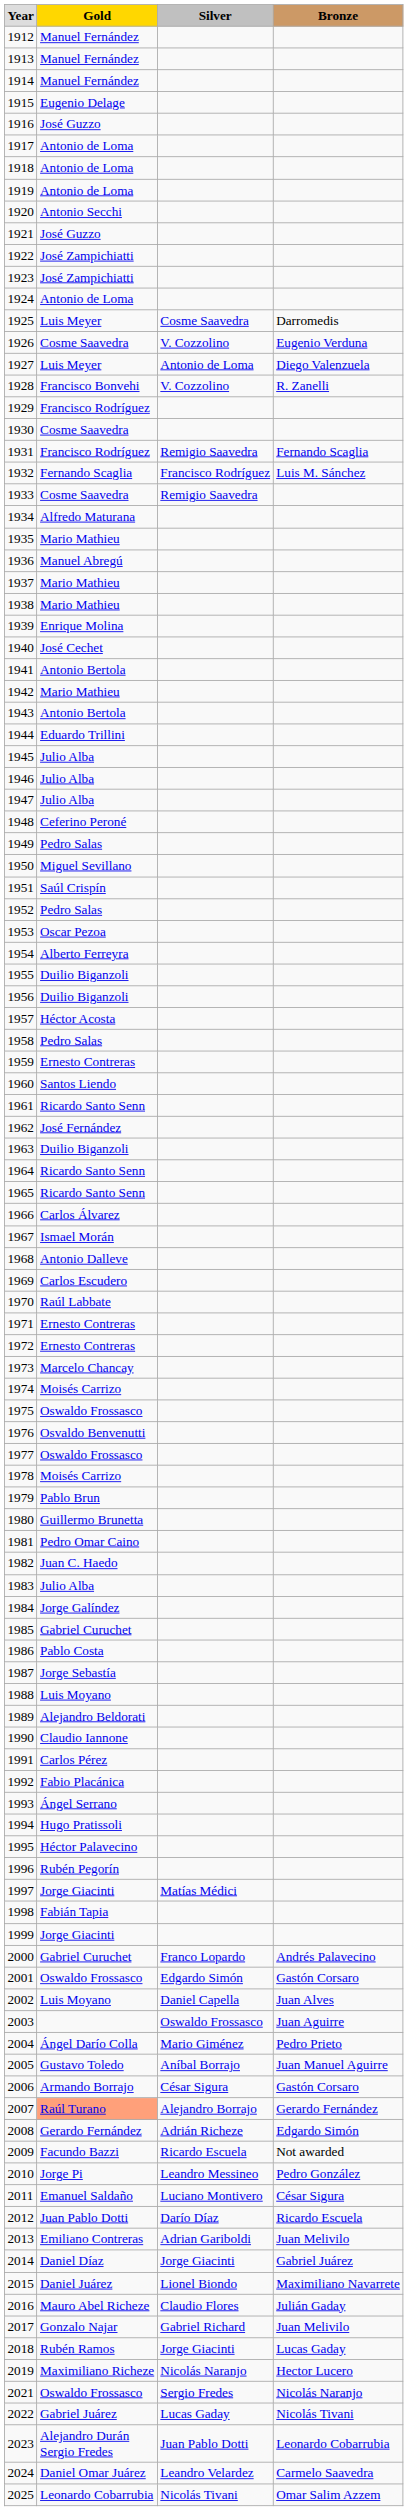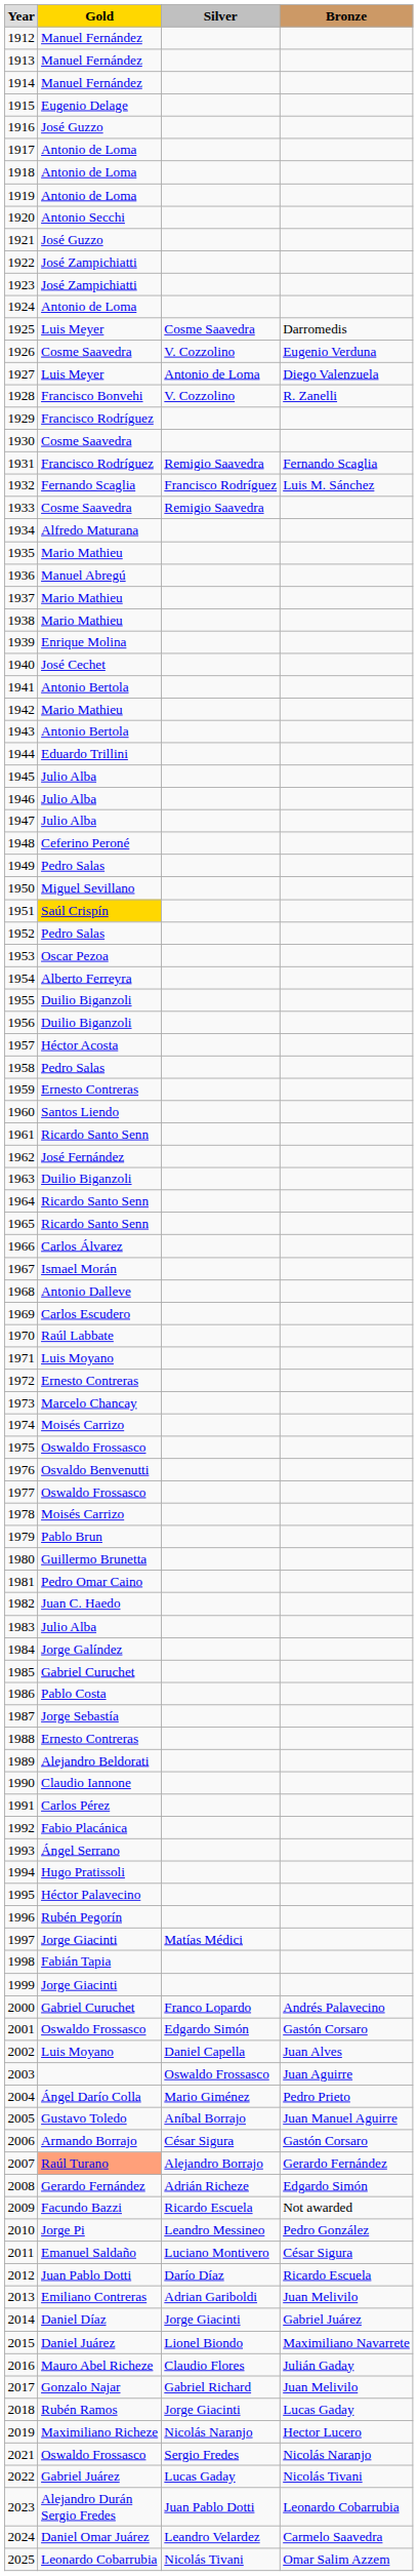 <table class="wikitable sortable alternance" style="font-size:95%">
 <tr>
 <td style="background:#DDDDDD; font-weight:bold; text-align:center;">Year</td>
 <td style="background:gold; font-weight:bold; text-align:center;">Gold</td>
 <td style="background:silver; font-weight:bold; text-align:center;">Silver</td>
 <td style="background:#cc9966; font-weight:bold; text-align:center;">Bronze</td>
 </tr>
 <tr>
 <td>1912</td>
 <td><a href='#'>Manuel Fernández</a></td>
 <td></td>
 <td></td>
 </tr>
 <tr>
 <td>1913</td>
 <td><a href='#'>Manuel Fernández</a></td>
 <td></td>
 <td></td>
 </tr>
 <tr>
 <td>1914</td>
 <td><a href='#'>Manuel Fernández</a></td>
 <td></td>
 <td></td>
 </tr>
 <tr>
 <td>1915</td>
 <td><a href='#'>Eugenio Delage</a></td>
 <td></td>
 <td></td>
 </tr>
 <tr>
 <td>1916</td>
 <td><a href='#'>José Guzzo</a></td>
 <td></td>
 <td></td>
 </tr>
 <tr>
 <td>1917</td>
 <td><a href='#'>Antonio de Loma</a></td>
 <td></td>
 <td></td>
 </tr>
 <tr>
 <td>1918</td>
 <td><a href='#'>Antonio de Loma</a></td>
 <td></td>
 <td></td>
 </tr>
 <tr>
 <td>1919</td>
 <td><a href='#'>Antonio de Loma</a></td>
 <td></td>
 <td></td>
 </tr>
 <tr>
 <td>1920</td>
 <td><a href='#'>Antonio Secchi</a></td>
 <td></td>
 <td></td>
 </tr>
 <tr>
 <td>1921</td>
 <td><a href='#'>José Guzzo</a></td>
 <td></td>
 <td></td>
 </tr>
 <tr>
 <td>1922</td>
 <td><a href='#'>José Zampichiatti</a></td>
 <td></td>
 <td></td>
 </tr>
 <tr>
 <td>1923</td>
 <td><a href='#'>José Zampichiatti</a></td>
 <td></td>
 <td></td>
 </tr>
 <tr>
 <td>1924</td>
 <td><a href='#'>Antonio de Loma</a></td>
 <td></td>
 <td></td>
 </tr>
 <tr>
 <td>1925</td>
 <td><a href='#'>Luis Meyer</a></td>
 <td><a href='#'>Cosme Saavedra</a></td>
 <td>Darromedis</td>
 </tr>
 <tr>
 <td>1926</td>
 <td><a href='#'>Cosme Saavedra</a></td>
 <td><a href='#'>V. Cozzolino</a></td>
 <td><a href='#'>Eugenio Verduna</a></td>
 </tr>
 <tr>
 <td>1927</td>
 <td><a href='#'>Luis Meyer</a></td>
 <td><a href='#'>Antonio de Loma</a></td>
 <td><a href='#'>Diego Valenzuela</a></td>
 </tr>
 <tr>
 <td>1928</td>
 <td><a href='#'>Francisco Bonvehi</a></td>
 <td><a href='#'>V. Cozzolino</a></td>
 <td><a href='#'>R. Zanelli</a></td>
 </tr>
 <tr>
 <td>1929</td>
 <td><a href='#'>Francisco Rodríguez</a></td>
 <td></td>
 <td></td>
 </tr>
 <tr>
 <td>1930</td>
 <td><a href='#'>Cosme Saavedra</a></td>
 <td></td>
 <td></td>
 </tr>
 <tr>
 <td>1931</td>
 <td><a href='#'>Francisco Rodríguez</a></td>
 <td><a href='#'>Remigio Saavedra</a></td>
 <td><a href='#'>Fernando Scaglia</a></td>
 </tr>
 <tr>
 <td>1932</td>
 <td><a href='#'>Fernando Scaglia</a></td>
 <td><a href='#'>Francisco Rodríguez</a></td>
 <td><a href='#'>Luis M. Sánchez</a></td>
 </tr>
 <tr>
 <td>1933</td>
 <td><a href='#'>Cosme Saavedra</a></td>
 <td><a href='#'>Remigio Saavedra</a></td>
 <td></td>
 </tr>
 <tr>
 <td>1934</td>
 <td><a href='#'>Alfredo Maturana</a></td>
 <td></td>
 <td></td>
 </tr>
 <tr>
 <td>1935</td>
 <td><a href='#'>Mario Mathieu</a></td>
 <td></td>
 <td></td>
 </tr>
 <tr>
 <td>1936</td>
 <td><a href='#'>Manuel Abregú</a></td>
 <td></td>
 <td></td>
 </tr>
 <tr>
 <td>1937</td>
 <td><a href='#'>Mario Mathieu</a></td>
 <td></td>
 <td></td>
 </tr>
 <tr>
 <td>1938</td>
 <td><a href='#'>Mario Mathieu</a></td>
 <td></td>
 <td></td>
 </tr>
 <tr>
 <td>1939</td>
 <td><a href='#'>Enrique Molina</a></td>
 <td></td>
 <td></td>
 </tr>
 <tr>
 <td>1940</td>
 <td><a href='#'>José Cechet</a></td>
 <td></td>
 <td></td>
 </tr>
 <tr>
 <td>1941</td>
 <td><a href='#'>Antonio Bertola</a></td>
 <td></td>
 <td></td>
 </tr>
 <tr>
 <td>1942</td>
 <td><a href='#'>Mario Mathieu</a></td>
 <td></td>
 <td></td>
 </tr>
 <tr>
 <td>1943</td>
 <td><a href='#'>Antonio Bertola</a></td>
 <td></td>
 <td></td>
 </tr>
 <tr>
 <td>1944</td>
 <td><a href='#'>Eduardo Trillini</a></td>
 <td></td>
 <td></td>
 </tr>
 <tr>
 <td>1945</td>
 <td><a href='#'>Julio Alba</a></td>
 <td></td>
 <td></td>
 </tr>
 <tr>
 <td>1946</td>
 <td><a href='#'>Julio Alba</a></td>
 <td></td>
 <td></td>
 </tr>
 <tr>
 <td>1947</td>
 <td><a href='#'>Julio Alba</a></td>
 <td></td>
 <td></td>
 </tr>
 <tr>
 <td>1948</td>
 <td><a href='#'>Ceferino Peroné</a></td>
 <td></td>
 <td></td>
 </tr>
 <tr>
 <td>1949</td>
 <td><a href='#'>Pedro Salas</a></td>
 <td></td>
 <td></td>
 </tr>
 <tr>
 <td>1950</td>
 <td><a href='#'>Miguel Sevillano</a></td>
 <td></td>
 <td></td>
 </tr>
 <tr>
 <td>1951</td>
-<td><a href='#'>Saúl Crispín</a></td>
+<td style="background: gold;"><a href='#'>Saúl Crispín</a></td>
 <td></td>
 <td></td>
 </tr>
 <tr>
 <td>1952</td>
 <td><a href='#'>Pedro Salas</a></td>
 <td></td>
 <td></td>
 </tr>
 <tr>
 <td>1953</td>
 <td><a href='#'>Oscar Pezoa</a></td>
 <td></td>
 <td></td>
 </tr>
 <tr>
 <td>1954</td>
 <td><a href='#'>Alberto Ferreyra</a></td>
 <td></td>
 <td></td>
 </tr>
 <tr>
 <td>1955</td>
 <td><a href='#'>Duilio Biganzoli</a></td>
 <td></td>
 <td></td>
 </tr>
 <tr>
 <td>1956</td>
 <td><a href='#'>Duilio Biganzoli</a></td>
 <td></td>
 <td></td>
 </tr>
 <tr>
 <td>1957</td>
 <td><a href='#'>Héctor Acosta</a></td>
 <td></td>
 <td></td>
 </tr>
 <tr>
 <td>1958</td>
 <td><a href='#'>Pedro Salas</a></td>
 <td></td>
 <td></td>
 </tr>
 <tr>
 <td>1959</td>
 <td><a href='#'>Ernesto Contreras</a></td>
 <td></td>
 <td></td>
 </tr>
 <tr>
 <td>1960</td>
 <td><a href='#'>Santos Liendo</a></td>
 <td></td>
 <td></td>
 </tr>
 <tr>
 <td>1961</td>
 <td><a href='#'>Ricardo Santo Senn</a></td>
 <td></td>
 <td></td>
 </tr>
 <tr>
 <td>1962</td>
 <td><a href='#'>José Fernández</a></td>
 <td></td>
 <td></td>
 </tr>
 <tr>
 <td>1963</td>
 <td><a href='#'>Duilio Biganzoli</a></td>
 <td></td>
 <td></td>
 </tr>
 <tr>
 <td>1964</td>
 <td><a href='#'>Ricardo Santo Senn</a></td>
 <td></td>
 <td></td>
 </tr>
 <tr>
 <td>1965</td>
 <td><a href='#'>Ricardo Santo Senn</a></td>
 <td></td>
 <td></td>
 </tr>
 <tr>
 <td>1966</td>
 <td><a href='#'>Carlos Álvarez</a></td>
 <td></td>
 <td></td>
 </tr>
 <tr>
 <td>1967</td>
 <td><a href='#'>Ismael Morán</a></td>
 <td></td>
 <td></td>
 </tr>
 <tr>
 <td>1968</td>
 <td><a href='#'>Antonio Dalleve</a></td>
 <td></td>
 <td></td>
 </tr>
 <tr>
 <td>1969</td>
 <td><a href='#'>Carlos Escudero</a></td>
 <td></td>
 <td></td>
 </tr>
 <tr>
 <td>1970</td>
 <td><a href='#'>Raúl Labbate</a></td>
 <td></td>
 <td></td>
 </tr>
 <tr>
 <td>1971</td>
-<td><a href='#'>Ernesto Contreras</a></td>
+<td><a href='#'>Luis Moyano</a></td>
 <td></td>
 <td></td>
 </tr>
 <tr>
 <td>1972</td>
 <td><a href='#'>Ernesto Contreras</a></td>
 <td></td>
 <td></td>
 </tr>
 <tr>
 <td>1973</td>
 <td><a href='#'>Marcelo Chancay</a></td>
 <td></td>
 <td></td>
 </tr>
 <tr>
 <td>1974</td>
 <td><a href='#'>Moisés Carrizo</a></td>
 <td></td>
 <td></td>
 </tr>
 <tr>
 <td>1975</td>
 <td><a href='#'>Oswaldo Frossasco</a></td>
 <td></td>
 <td></td>
 </tr>
 <tr>
 <td>1976</td>
 <td><a href='#'>Osvaldo Benvenutti</a></td>
 <td></td>
 <td></td>
 </tr>
 <tr>
 <td>1977</td>
 <td><a href='#'>Oswaldo Frossasco</a></td>
 <td></td>
 <td></td>
 </tr>
 <tr>
 <td>1978</td>
 <td><a href='#'>Moisés Carrizo</a></td>
 <td></td>
 <td></td>
 </tr>
 <tr>
 <td>1979</td>
 <td><a href='#'>Pablo Brun</a></td>
 <td></td>
 <td></td>
 </tr>
 <tr>
 <td>1980</td>
 <td><a href='#'>Guillermo Brunetta</a></td>
 <td></td>
 <td></td>
 </tr>
 <tr>
 <td>1981</td>
 <td><a href='#'>Pedro Omar Caino</a></td>
 <td></td>
 <td></td>
 </tr>
 <tr>
 <td>1982</td>
 <td><a href='#'>Juan C. Haedo</a></td>
 <td></td>
 <td></td>
 </tr>
 <tr>
 <td>1983</td>
 <td><a href='#'>Julio Alba</a></td>
 <td></td>
 <td></td>
 </tr>
 <tr>
 <td>1984</td>
 <td><a href='#'>Jorge Galíndez</a></td>
 <td></td>
 <td></td>
 </tr>
 <tr>
 <td>1985</td>
 <td><a href='#'>Gabriel Curuchet</a></td>
 <td></td>
 <td></td>
 </tr>
 <tr>
 <td>1986</td>
 <td><a href='#'>Pablo Costa</a></td>
 <td></td>
 <td></td>
 </tr>
 <tr>
 <td>1987</td>
 <td><a href='#'>Jorge Sebastía</a></td>
 <td></td>
 <td></td>
 </tr>
 <tr>
 <td>1988</td>
-<td><a href='#'>Luis Moyano</a></td>
+<td><a href='#'>Ernesto Contreras</a></td>
 <td></td>
 <td></td>
 </tr>
 <tr>
 <td>1989</td>
 <td><a href='#'>Alejandro Beldorati</a></td>
 <td></td>
 <td></td>
 </tr>
 <tr>
 <td>1990</td>
 <td><a href='#'>Claudio Iannone</a></td>
 <td></td>
 <td></td>
 </tr>
 <tr>
 <td>1991</td>
 <td><a href='#'>Carlos Pérez</a></td>
 <td></td>
 <td></td>
 </tr>
 <tr>
 <td>1992</td>
 <td><a href='#'>Fabio Placánica</a></td>
 <td></td>
 <td></td>
 </tr>
 <tr>
 <td>1993</td>
 <td><a href='#'>Ángel Serrano</a></td>
 <td></td>
 <td></td>
 </tr>
 <tr>
 <td>1994</td>
 <td><a href='#'>Hugo Pratissoli</a></td>
 <td></td>
 <td></td>
 </tr>
 <tr>
 <td>1995</td>
 <td><a href='#'>Héctor Palavecino</a></td>
 <td></td>
 <td></td>
 </tr>
 <tr>
 <td>1996</td>
 <td><a href='#'>Rubén Pegorín</a></td>
 <td></td>
 <td></td>
 </tr>
 <tr>
 <td>1997</td>
 <td><a href='#'>Jorge Giacinti</a></td>
 <td><a href='#'>Matías Médici</a></td>
 <td></td>
 </tr>
 <tr>
 <td>1998</td>
 <td><a href='#'>Fabián Tapia</a></td>
 <td></td>
 <td></td>
 </tr>
 <tr>
 <td>1999</td>
 <td><a href='#'>Jorge Giacinti</a></td>
 <td></td>
 <td></td>
 </tr>
 <tr>
 <td>2000</td>
 <td><a href='#'>Gabriel Curuchet</a></td>
 <td><a href='#'>Franco Lopardo</a></td>
 <td><a href='#'>Andrés Palavecino</a></td>
 </tr>
 <tr>
 <td>2001</td>
 <td><a href='#'>Oswaldo Frossasco</a></td>
 <td><a href='#'>Edgardo Simón</a></td>
 <td><a href='#'>Gastón Corsaro</a></td>
 </tr>
 <tr>
 <td>2002</td>
 <td><a href='#'>Luis Moyano</a></td>
 <td><a href='#'>Daniel Capella</a></td>
 <td><a href='#'>Juan Alves</a></td>
 </tr>
 <tr>
 <td>2003</td>
 <td></td>
 <td><a href='#'>Oswaldo Frossasco</a></td>
 <td><a href='#'>Juan Aguirre</a></td>
 </tr>
 <tr>
 <td>2004</td>
 <td><a href='#'>Ángel Darío Colla</a></td>
 <td><a href='#'>Mario Giménez</a></td>
 <td><a href='#'>Pedro Prieto</a></td>
 </tr>
 <tr>
 <td>2005</td>
 <td><a href='#'>Gustavo Toledo</a></td>
 <td><a href='#'>Aníbal Borrajo</a></td>
 <td><a href='#'>Juan Manuel Aguirre</a></td>
 </tr>
 <tr>
 <td>2006</td>
 <td><a href='#'>Armando Borrajo</a></td>
 <td><a href='#'>César Sigura</a></td>
 <td><a href='#'>Gastón Corsaro</a></td>
 </tr>
 <tr>
 <td>2007</td>
 <td style="background: lightsalmon;"><a href='#'>Raúl Turano</a></td>
 <td><a href='#'>Alejandro Borrajo</a></td>
 <td><a href='#'>Gerardo Fernández</a></td>
 </tr>
 <tr>
 <td>2008</td>
 <td><a href='#'>Gerardo Fernández</a></td>
 <td><a href='#'>Adrián Richeze</a></td>
 <td><a href='#'>Edgardo Simón</a></td>
 </tr>
 <tr>
 <td>2009</td>
 <td><a href='#'>Facundo Bazzi</a></td>
 <td><a href='#'>Ricardo Escuela</a></td>
 <td>Not awarded</td>
 </tr>
 <tr>
 <td>2010</td>
 <td><a href='#'>Jorge Pi</a></td>
 <td><a href='#'>Leandro Messineo</a></td>
 <td><a href='#'>Pedro González</a></td>
 </tr>
 <tr>
 <td>2011</td>
 <td><a href='#'>Emanuel Saldaño</a></td>
 <td><a href='#'>Luciano Montivero</a></td>
 <td><a href='#'>César Sigura</a></td>
 </tr>
 <tr>
 <td>2012</td>
 <td><a href='#'>Juan Pablo Dotti</a></td>
 <td><a href='#'>Darío Díaz</a></td>
 <td><a href='#'>Ricardo Escuela</a></td>
 </tr>
 <tr>
 <td>2013</td>
 <td><a href='#'>Emiliano Contreras</a></td>
 <td><a href='#'>Adrian Gariboldi</a></td>
 <td><a href='#'>Juan Melivilo</a></td>
 </tr>
 <tr>
 <td>2014</td>
 <td><a href='#'>Daniel Díaz</a></td>
 <td><a href='#'>Jorge Giacinti</a></td>
 <td><a href='#'>Gabriel Juárez</a></td>
 </tr>
 <tr>
 <td>2015</td>
 <td><a href='#'>Daniel Juárez</a></td>
 <td><a href='#'>Lionel Biondo</a></td>
 <td><a href='#'>Maximiliano Navarrete</a></td>
 </tr>
 <tr>
 <td>2016</td>
 <td><a href='#'>Mauro Abel Richeze</a></td>
 <td><a href='#'>Claudio Flores</a></td>
 <td><a href='#'>Julián Gaday</a></td>
 </tr>
 <tr>
 <td>2017</td>
 <td><a href='#'>Gonzalo Najar</a></td>
 <td><a href='#'>Gabriel Richard</a></td>
 <td><a href='#'>Juan Melivilo</a></td>
 </tr>
 <tr>
 <td>2018</td>
 <td><a href='#'>Rubén Ramos</a></td>
 <td><a href='#'>Jorge Giacinti</a></td>
 <td><a href='#'>Lucas Gaday</a></td>
 </tr>
 <tr>
 <td>2019</td>
 <td><a href='#'>Maximiliano Richeze</a></td>
 <td><a href='#'>Nicolás Naranjo</a></td>
 <td><a href='#'>Hector Lucero</a></td>
 </tr>
 <tr>
 <td>2021</td>
 <td><a href='#'>Oswaldo Frossasco</a></td>
 <td><a href='#'>Sergio Fredes</a></td>
 <td><a href='#'>Nicolás Naranjo</a></td>
 </tr>
 <tr>
 <td>2022</td>
 <td><a href='#'>Gabriel Juárez</a></td>
 <td><a href='#'>Lucas Gaday</a></td>
 <td><a href='#'>Nicolás Tivani</a></td>
 </tr>
 <tr>
 <td>2023</td>
 <td><a href='#'>Alejandro Durán</a><br><a href='#'>Sergio Fredes</a></td>
 <td><a href='#'>Juan Pablo Dotti</a></td>
 <td><a href='#'>Leonardo Cobarrubia</a></td>
 </tr>
 <tr>
 <td>2024</td>
 <td><a href='#'>Daniel Omar Juárez</a></td>
 <td><a href='#'>Leandro Velardez</a></td>
 <td><a href='#'>Carmelo Saavedra</a></td>
 </tr>
 <tr>
 <td>2025</td>
 <td><a href='#'>Leonardo Cobarrubia</a></td>
 <td><a href='#'>Nicolás Tivani</a></td>
 <td><a href='#'>Omar Salim Azzem</a></td>
 </tr>
 </table>
